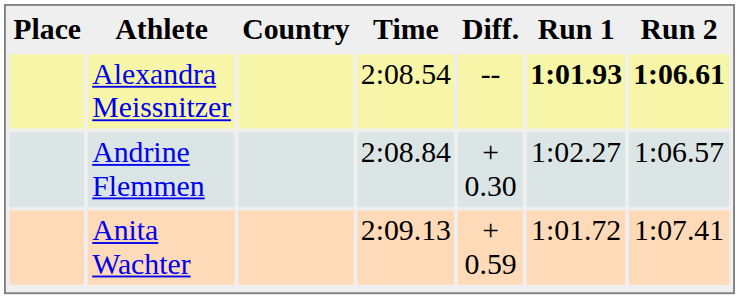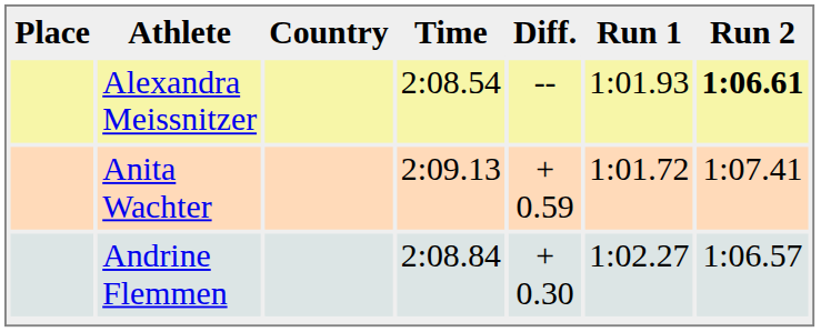 <table style="border-style:solid;border-width:1px;border-color:#808080;background-color:#EFEFEF" cellspacing="2" cellpadding="2" width="380px">
 <tr bgcolor="#EFEFEF">
 <th>Place</th>
 <th>Athlete</th>
 <th>Country</th>
 <th>Time</th>
 <th>Diff.</th>
 <th>Run 1</th>
 <th>Run 2</th>
 </tr>
 <tr align="center" valign="top" bgcolor="#F7F6A8">
 <th></th>
 <td align="left"><a href='#'>Alexandra Meissnitzer</a></td>
 <td align="left"></td>
 <td>2:08.54</td>
 <td>--</td>
-<td><strong>1:01.93</strong></td>
+<td>1:01.93</td>
 <td><strong>1:06.61</strong></td>
+</tr>
+<tr align="center" valign="top" bgcolor="#FFDAB9">
+<th></th>
+<td align="left"><a href='#'>Anita Wachter</a></td>
+<td align="left"></td>
+<td>2:09.13</td>
+<td>+ 0.59</td>
+<td>1:01.72</td>
+<td>1:07.41</td>
 </tr>
 <tr align="center" valign="top" bgcolor="#DCE5E5">
 <th></th>
 <td align="left"><a href='#'>Andrine Flemmen</a></td>
 <td align="left"></td>
 <td>2:08.84</td>
 <td>+ 0.30</td>
 <td>1:02.27</td>
 <td>1:06.57</td>
 </tr>
-<tr align="center" valign="top" bgcolor="#FFDAB9">
-<th></th>
-<td align="left"><a href='#'>Anita Wachter</a></td>
-<td align="left"></td>
-<td>2:09.13</td>
-<td>+ 0.59</td>
-<td>1:01.72</td>
-<td>1:07.41</td>
-</tr>
 <tr align="center" valign="top" bgcolor="#FFFFFF">
 </tr>
 </table>
